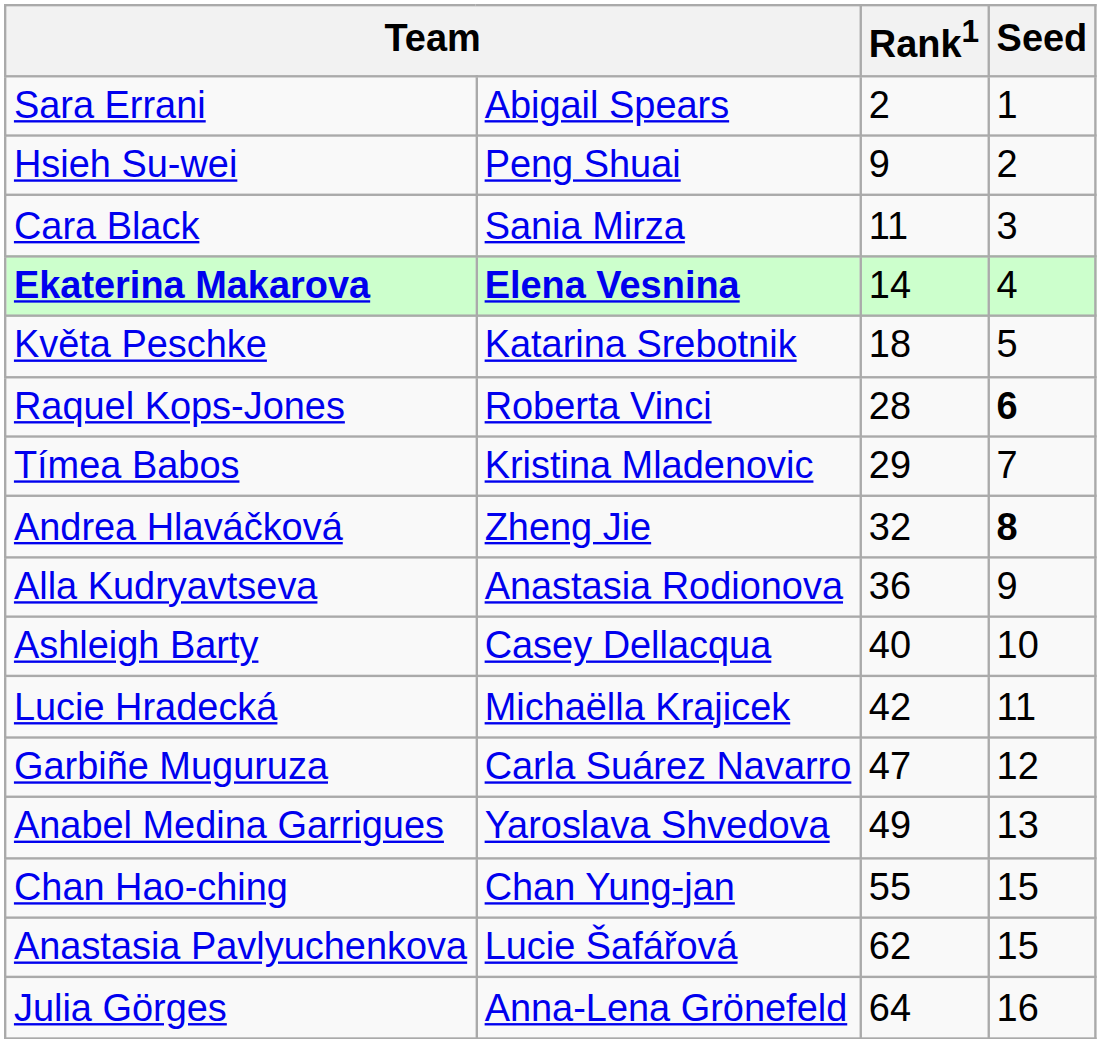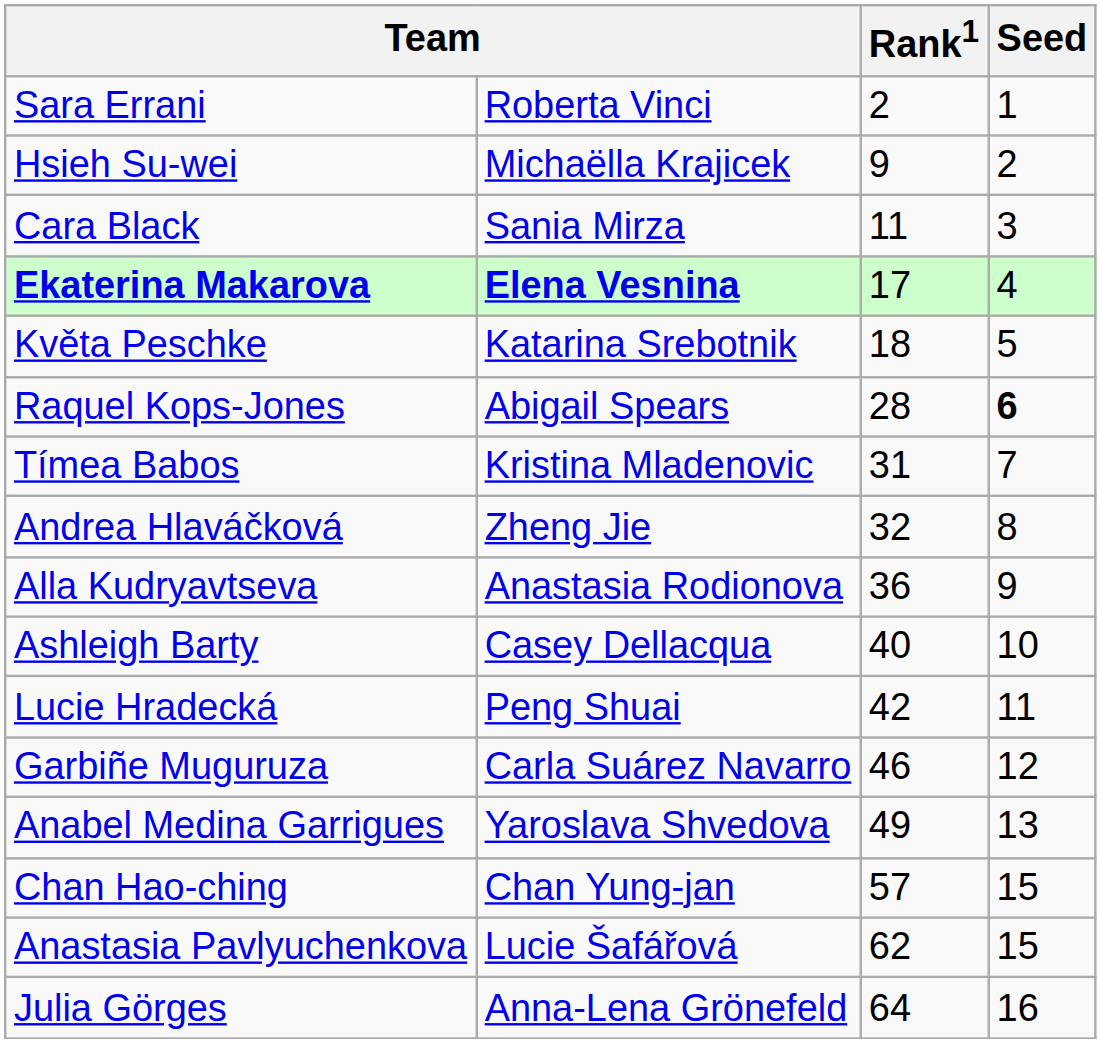 <table class="wikitable collapsible ">
 <tr>
 <th width="325" colspan=2>Team</th>
 <th>Rank<sup>1</sup></th>
 <th>Seed</th>
 </tr>
 <tr>
 <td> <a href='#'>Sara Errani</a></td>
-<td> <a href='#'>Abigail Spears</a></td>
+<td> <a href='#'>Roberta Vinci</a></td>
 <td>2</td>
 <td>1</td>
 </tr>
 <tr>
 <td> <a href='#'>Hsieh Su-wei</a></td>
-<td> <a href='#'>Peng Shuai</a></td>
+<td> <a href='#'>Michaëlla Krajicek</a></td>
 <td>9</td>
 <td>2</td>
 </tr>
 <tr>
 <td> <a href='#'>Cara Black</a></td>
 <td> <a href='#'>Sania Mirza</a></td>
 <td>11</td>
 <td>3</td>
 </tr>
 <tr style="background:#cfc;">
 <td><strong> <a href='#'>Ekaterina Makarova</a></strong></td>
 <td><strong> <a href='#'>Elena Vesnina</a></strong></td>
-<td>14</td>
+<td>17</td>
 <td>4</td>
 </tr>
 <tr>
 <td> <a href='#'>Květa Peschke</a></td>
 <td> <a href='#'>Katarina Srebotnik</a></td>
 <td>18</td>
 <td>5</td>
 </tr>
 <tr>
 <td> <a href='#'>Raquel Kops-Jones</a></td>
-<td> <a href='#'>Roberta Vinci</a></td>
+<td> <a href='#'>Abigail Spears</a></td>
 <td>28</td>
 <td><strong>6</strong></td>
 </tr>
 <tr>
 <td> <a href='#'>Tímea Babos</a></td>
 <td> <a href='#'>Kristina Mladenovic</a></td>
-<td>29</td>
+<td>31</td>
 <td>7</td>
 </tr>
 <tr>
 <td> <a href='#'>Andrea Hlaváčková</a></td>
 <td> <a href='#'>Zheng Jie</a></td>
 <td>32</td>
-<td><strong>8</strong></td>
+<td>8</td>
 </tr>
 <tr>
 <td> <a href='#'>Alla Kudryavtseva</a></td>
 <td> <a href='#'>Anastasia Rodionova</a></td>
 <td>36</td>
 <td>9</td>
 </tr>
 <tr>
 <td> <a href='#'>Ashleigh Barty</a></td>
 <td> <a href='#'>Casey Dellacqua</a></td>
 <td>40</td>
 <td>10</td>
 </tr>
 <tr>
 <td> <a href='#'>Lucie Hradecká</a></td>
-<td> <a href='#'>Michaëlla Krajicek</a></td>
+<td> <a href='#'>Peng Shuai</a></td>
 <td>42</td>
 <td>11</td>
 </tr>
 <tr>
 <td> <a href='#'>Garbiñe Muguruza</a></td>
 <td> <a href='#'>Carla Suárez Navarro</a></td>
-<td>47</td>
+<td>46</td>
 <td>12</td>
 </tr>
 <tr>
 <td> <a href='#'>Anabel Medina Garrigues</a></td>
 <td> <a href='#'>Yaroslava Shvedova</a></td>
 <td>49</td>
 <td>13</td>
 </tr>
 <tr>
 <td> <a href='#'>Chan Hao-ching</a></td>
 <td> <a href='#'>Chan Yung-jan</a></td>
-<td>55</td>
+<td>57</td>
 <td>15</td>
 </tr>
 <tr>
 <td> <a href='#'>Anastasia Pavlyuchenkova</a></td>
 <td> <a href='#'>Lucie Šafářová</a></td>
 <td>62</td>
 <td>15</td>
 </tr>
 <tr>
 <td> <a href='#'>Julia Görges</a></td>
 <td> <a href='#'>Anna-Lena Grönefeld</a></td>
 <td>64</td>
 <td>16</td>
 </tr>
 </table>
